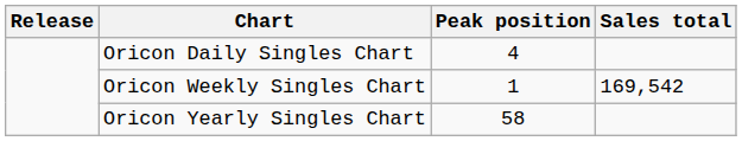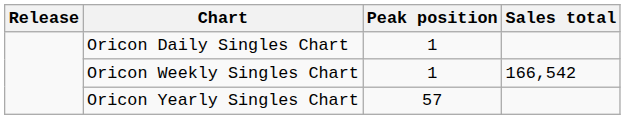 <table class="wikitable">
 <tr>
 <th>Release</th>
 <th>Chart</th>
 <th>Peak position</th>
 <th>Sales total</th>
 </tr>
 <tr>
 <td rowspan="3"></td>
 <td>Oricon Daily Singles Chart</td>
-<td align="center">4</td>
+<td align="center">1</td>
 <td></td>
 </tr>
 <tr>
 <td>Oricon Weekly Singles Chart</td>
 <td align="center">1</td>
-<td>169,542</td>
+<td>166,542</td>
 </tr>
 <tr>
 <td>Oricon Yearly Singles Chart</td>
-<td align="center">58</td>
+<td align="center">57</td>
 <td></td>
 </tr>
 </table>
